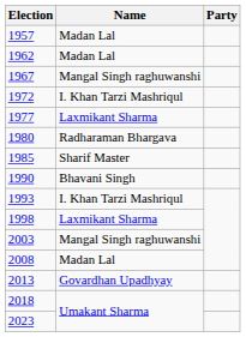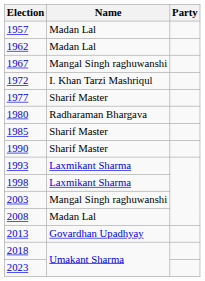 <table class="wikitable sortable">
 <tr>
 <th>Election</th>
 <th>Name</th>
 <th colspan=2>Party</th>
 </tr>
 <tr>
 <td><a href='#'>1957</a></td>
 <td>Madan Lal</td>
 <td></td>
 </tr>
 <tr>
 <td><a href='#'>1962</a></td>
 <td>Madan Lal</td>
 </tr>
 <tr>
 <td><a href='#'>1967</a></td>
 <td>Mangal Singh raghuwanshi</td>
 <td></td>
 </tr>
 <tr>
 <td><a href='#'>1972</a></td>
 <td>I. Khan Tarzi Mashriqul</td>
 <td></td>
 </tr>
 <tr>
 <td><a href='#'>1977</a></td>
-<td><a href='#'>Laxmikant Sharma</a></td>
+<td>Sharif Master</td>
 <td></td>
 </tr>
 <tr>
 <td><a href='#'>1980</a></td>
 <td>Radharaman Bhargava</td>
 <td></td>
 </tr>
 <tr>
 <td><a href='#'>1985</a></td>
 <td>Sharif Master</td>
 <td></td>
 </tr>
 <tr>
 <td><a href='#'>1990</a></td>
-<td>Bhavani Singh</td>
+<td>Sharif Master</td>
 <td></td>
 </tr>
 <tr>
 <td><a href='#'>1993</a></td>
-<td>I. Khan Tarzi Mashriqul</td>
+<td><a href='#'>Laxmikant Sharma</a></td>
 </tr>
 <tr>
 <td><a href='#'>1998</a></td>
 <td><a href='#'>Laxmikant Sharma</a></td>
 </tr>
 <tr>
 <td><a href='#'>2003</a></td>
 <td>Mangal Singh raghuwanshi</td>
 </tr>
 <tr>
 <td><a href='#'>2008</a></td>
 <td>Madan Lal</td>
 </tr>
 <tr>
 <td><a href='#'>2013</a></td>
 <td><a href='#'>Govardhan Upadhyay</a></td>
 <td></td>
 </tr>
 <tr>
 <td><a href='#'>2018</a></td>
 <td Rowspan=2><a href='#'>Umakant Sharma</a></td>
 <td></td>
 </tr>
 <tr>
 <td><a href='#'>2023</a></td>
 </tr>
 </table>
